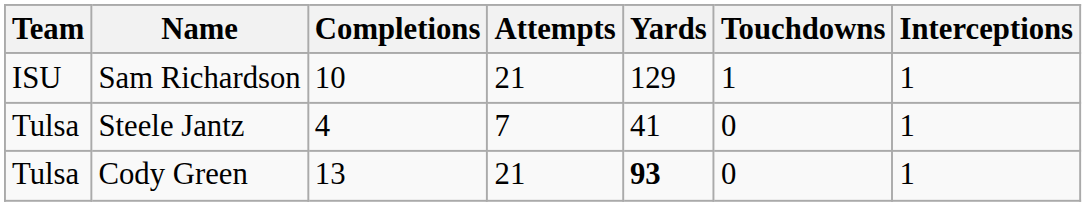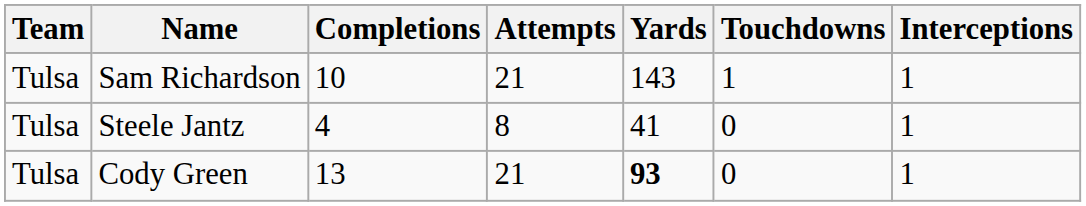 <table class="wikitable sortable">
 <tr>
 <th>Team</th>
 <th>Name</th>
 <th>Completions</th>
 <th>Attempts</th>
 <th>Yards</th>
 <th>Touchdowns</th>
 <th>Interceptions</th>
 </tr>
 <tr>
-<td>ISU</td>
+<td>Tulsa</td>
 <td>Sam Richardson</td>
 <td>10</td>
 <td>21</td>
-<td>129</td>
+<td>143</td>
 <td>1</td>
 <td>1</td>
 </tr>
 <tr>
 <td>Tulsa</td>
 <td>Steele Jantz</td>
 <td>4</td>
-<td>7</td>
+<td>8</td>
 <td>41</td>
 <td>0</td>
 <td>1</td>
 </tr>
 <tr>
 <td>Tulsa</td>
 <td>Cody Green</td>
 <td>13</td>
 <td>21</td>
 <td><strong>93</strong></td>
 <td>0</td>
 <td>1</td>
 </tr>
 </table>
